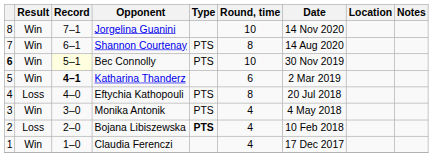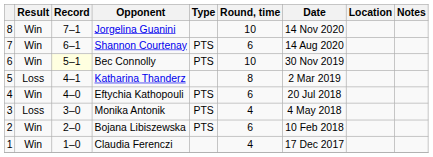 <table class="wikitable" style="text-align:center">
 <tr>
 <th></th>
 <th>Result</th>
 <th>Record</th>
 <th>Opponent</th>
 <th>Type</th>
 <th>Round, time</th>
 <th>Date</th>
 <th>Location</th>
 <th>Notes</th>
 </tr>
 <tr>
 <td>8</td>
 <td>Win</td>
 <td>7–1</td>
 <td align=left> <a href='#'>Jorgelina Guanini</a></td>
 <td></td>
 <td>10</td>
 <td>14 Nov 2020</td>
 <td align=left></td>
 <td align=left></td>
 </tr>
 <tr>
 <td>7</td>
 <td>Win</td>
 <td>6–1</td>
 <td align=left> <a href='#'>Shannon Courtenay</a></td>
 <td>PTS</td>
-<td>8</td>
+<td>6</td>
 <td>14 Aug 2020</td>
 <td align=left></td>
 <td></td>
 </tr>
 <tr>
-<td><strong>6</strong></td>
+<td>6</td>
 <td>Win</td>
 <td style="background: lightyellow;">5–1</td>
 <td align=left> Bec Connolly</td>
 <td>PTS</td>
 <td>10</td>
 <td>30 Nov 2019</td>
 <td align=left></td>
 <td></td>
 </tr>
 <tr>
 <td>5</td>
-<td>Win</td>
-<td><strong>4–1</strong></td>
+<td>Loss</td>
+<td>4–1</td>
 <td align=left> <a href='#'>Katharina Thanderz</a></td>
 <td></td>
-<td>6</td>
+<td>8</td>
 <td>2 Mar 2019</td>
 <td align=left></td>
 <td></td>
 </tr>
 <tr>
 <td>4</td>
-<td>Loss</td>
+<td>Win</td>
 <td>4–0</td>
 <td align=left> Eftychia Kathopouli</td>
 <td>PTS</td>
-<td>8</td>
+<td>6</td>
 <td>20 Jul 2018</td>
 <td align=left></td>
 <td></td>
 </tr>
 <tr>
 <td>3</td>
-<td>Win</td>
+<td>Loss</td>
 <td>3–0</td>
 <td align=left> Monika Antonik</td>
 <td>PTS</td>
 <td>4</td>
 <td>4 May 2018</td>
 <td align=left></td>
 <td></td>
 </tr>
 <tr>
 <td>2</td>
-<td>Loss</td>
+<td>Win</td>
 <td>2–0</td>
 <td align=left> Bojana Libiszewska</td>
-<td><strong>PTS</strong></td>
-<td>4</td>
+<td>PTS</td>
+<td>6</td>
 <td>10 Feb 2018</td>
 <td align=left></td>
 <td></td>
 </tr>
 <tr>
 <td>1</td>
 <td>Win</td>
 <td>1–0</td>
 <td align=left> Claudia Ferenczi</td>
 <td></td>
 <td>4</td>
 <td>17 Dec 2017</td>
 <td align=left></td>
 <td></td>
 </tr>
 <tr>
 </tr>
 </table>
